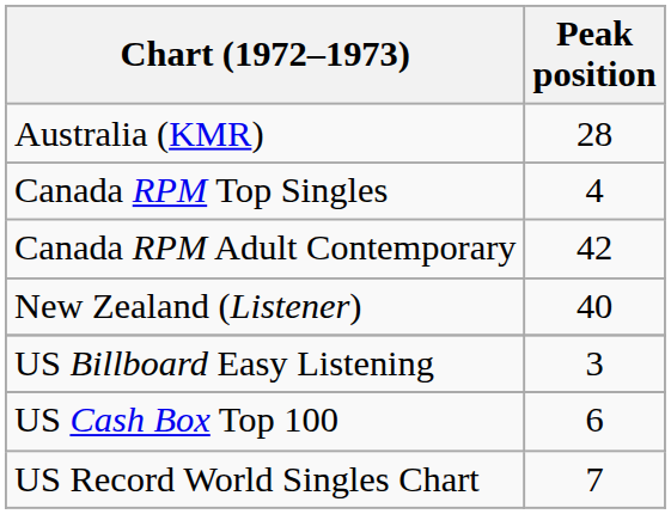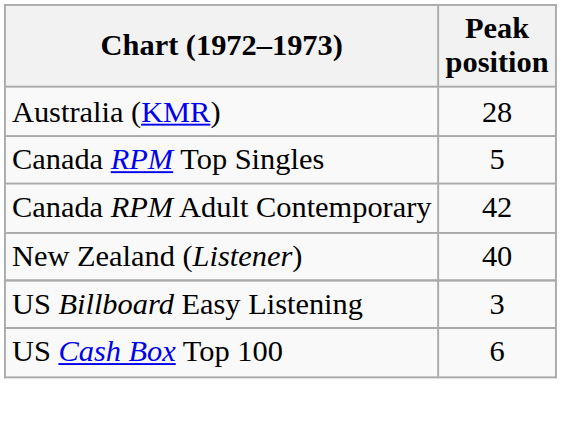 <table class="wikitable sortable">
 <tr>
 <th>Chart (1972–1973)</th>
 <th>Peak<br>position</th>
 </tr>
 <tr>
 <td>Australia (<a href='#'>KMR</a>)</td>
 <td style="text-align:center;">28</td>
 </tr>
 <tr>
 <td>Canada <em><a href='#'>RPM</a></em> Top Singles</td>
-<td style="text-align:center;">4</td>
+<td style="text-align:center;">5</td>
 </tr>
 <tr>
 <td>Canada <em>RPM</em> Adult Contemporary</td>
 <td style="text-align:center;">42</td>
 </tr>
 <tr>
 <td>New Zealand (<em>Listener</em>)</td>
 <td style="text-align:center;">40</td>
 </tr>
 <tr>
 </tr>
 <tr>
 <td>US <em>Billboard</em> Easy Listening</td>
 <td align="center">3</td>
 </tr>
 <tr>
 </tr>
 <tr>
 <td>US <a href='#'><em>Cash Box</em></a> Top 100</td>
 <td style="text-align:center;">6</td>
 </tr>
-<tr>
-<td>US Record World Singles Chart</td>
-<td style="text-align:center;">7</td>
-</tr>
 </table>
